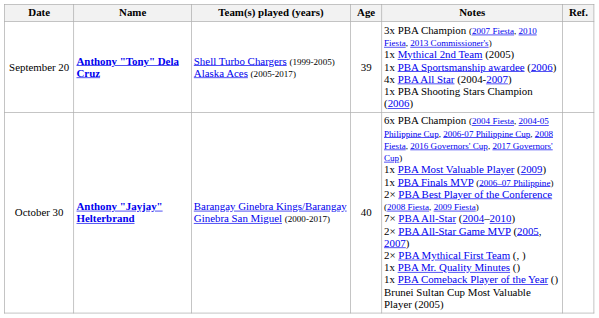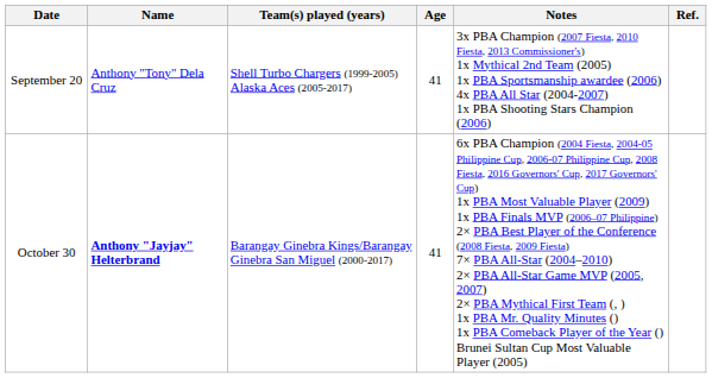 <table class="wikitable">
 <tr>
 <th style="width:100px">Date</th>
 <th style="width:180px">Name</th>
 <th style="width:250px">Team(s) played (years)</th>
 <th style="width:40px">Age</th>
 <th style="width:290px">Notes</th>
 <th style="width:40px">Ref.</th>
 </tr>
 <tr style="background:#fff;">
 <td align=center>September 20</td>
-<td><strong><a href='#'>Anthony "Tony" Dela Cruz</a></strong></td>
+<td><a href='#'>Anthony "Tony" Dela Cruz</a></td>
 <td><a href='#'>Shell Turbo Chargers</a> <small>(1999-2005)</small><br><a href='#'>Alaska Aces</a> <small>(2005-2017)</small></td>
-<td align=center>39</td>
+<td align=center>41</td>
 <td>3x PBA Champion <small>(<a href='#'>2007 Fiesta</a>, <a href='#'>2010 Fiesta</a>, <a href='#'>2013 Commissioner's</a>)</small><br>1x <a href='#'>Mythical 2nd Team</a> (2005)<br>1x <a href='#'>PBA Sportsmanship awardee</a> (<a href='#'>2006</a>)<br>4x <a href='#'>PBA All Star</a> (2004-<a href='#'>2007</a>)<br>1x PBA Shooting Stars Champion (<a href='#'>2006</a>)</td>
 <td align=center></td>
 </tr>
 <tr style="background:#fff;">
 <td align=center>October 30</td>
 <td><strong><a href='#'>Anthony "Jayjay" Helterbrand</a></strong></td>
 <td><a href='#'>Barangay Ginebra Kings/Barangay Ginebra San Miguel</a> <small>(2000-2017)</small></td>
-<td align=center>40</td>
+<td align=center>41</td>
 <td>6x PBA Champion <small>(<a href='#'>2004 Fiesta</a>, <a href='#'>2004-05 Philippine Cup</a>, <a href='#'>2006-07 Philippine Cup</a>, <a href='#'>2008 Fiesta</a>, <a href='#'>2016 Governors' Cup</a>, <a href='#'>2017 Governors' Cup</a>)</small><br>1x <a href='#'>PBA Most Valuable Player</a> (<a href='#'>2009</a>)<br>1x <a href='#'>PBA Finals MVP</a> <small>(<a href='#'>2006–07 Philippine</a>)</small><br>2× <a href='#'>PBA Best Player of the Conference</a> <small>(<a href='#'>2008 Fiesta</a>, <a href='#'>2009 Fiesta</a>)</small><br>7× <a href='#'>PBA All-Star</a> (<a href='#'>2004</a>–<a href='#'>2010</a>)<br>2× <a href='#'>PBA All-Star Game MVP</a> (<a href='#'>2005</a>, <a href='#'>2007</a>)<br>2× <a href='#'>PBA Mythical First Team</a> (, )<br>1x <a href='#'>PBA Mr. Quality Minutes</a> ()<br>1x <a href='#'>PBA Comeback Player of the Year</a> ()<br>Brunei Sultan Cup Most Valuable Player (2005)</td>
 <td align=center></td>
 </tr>
 </table>
